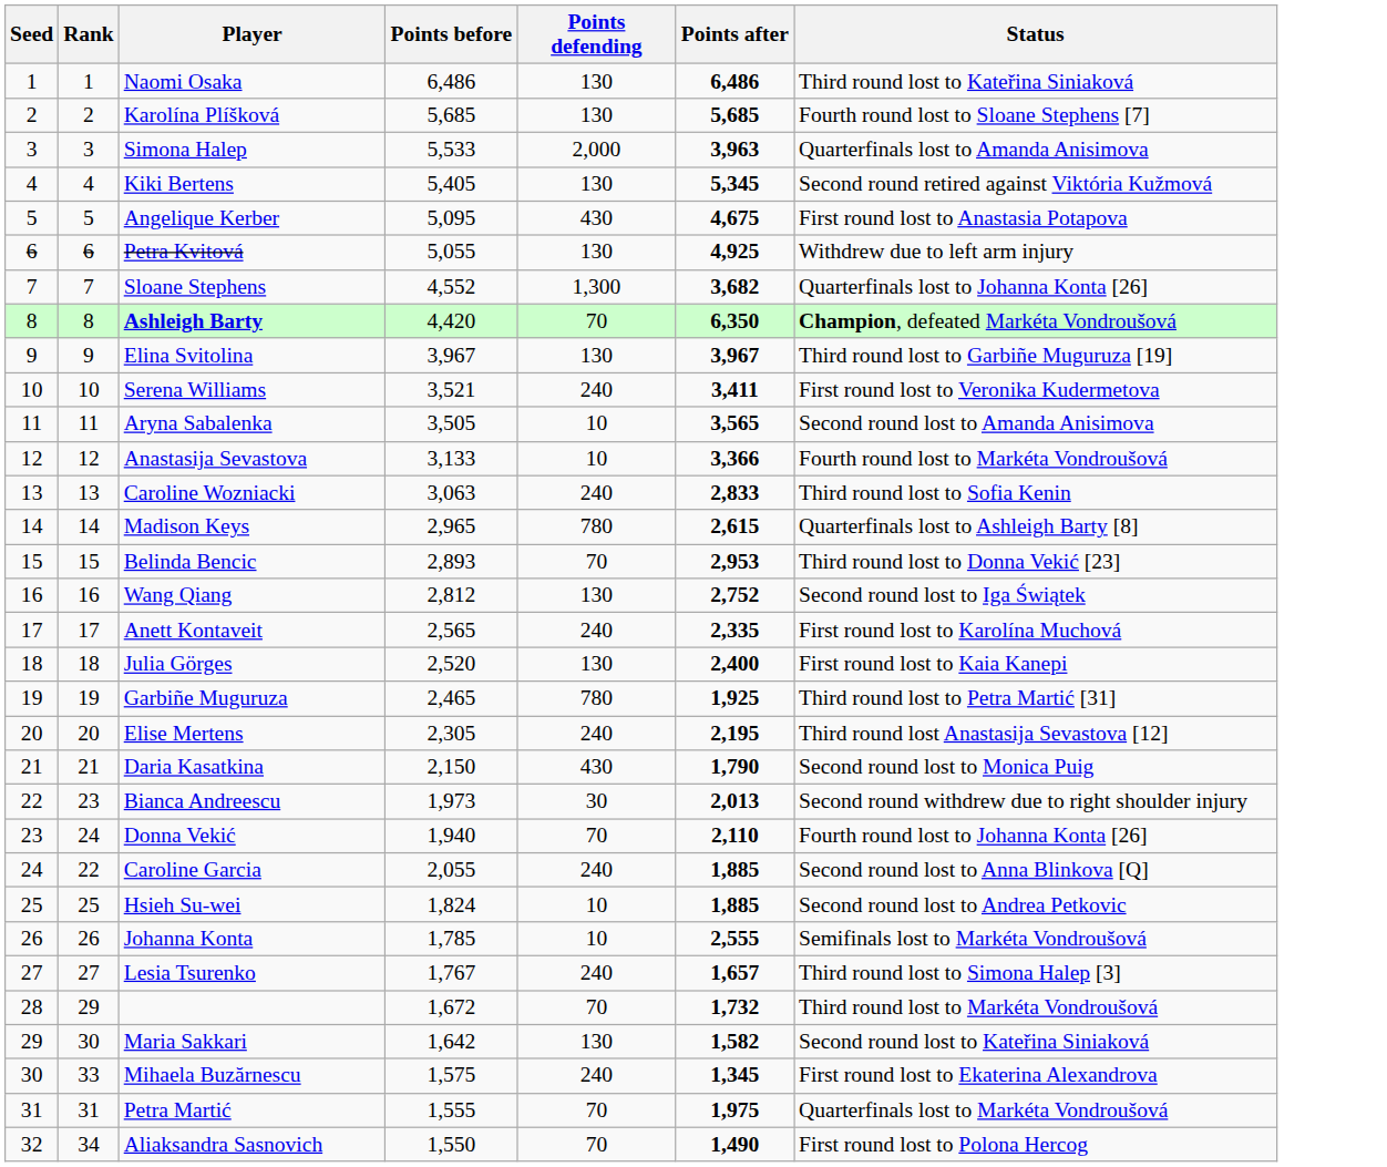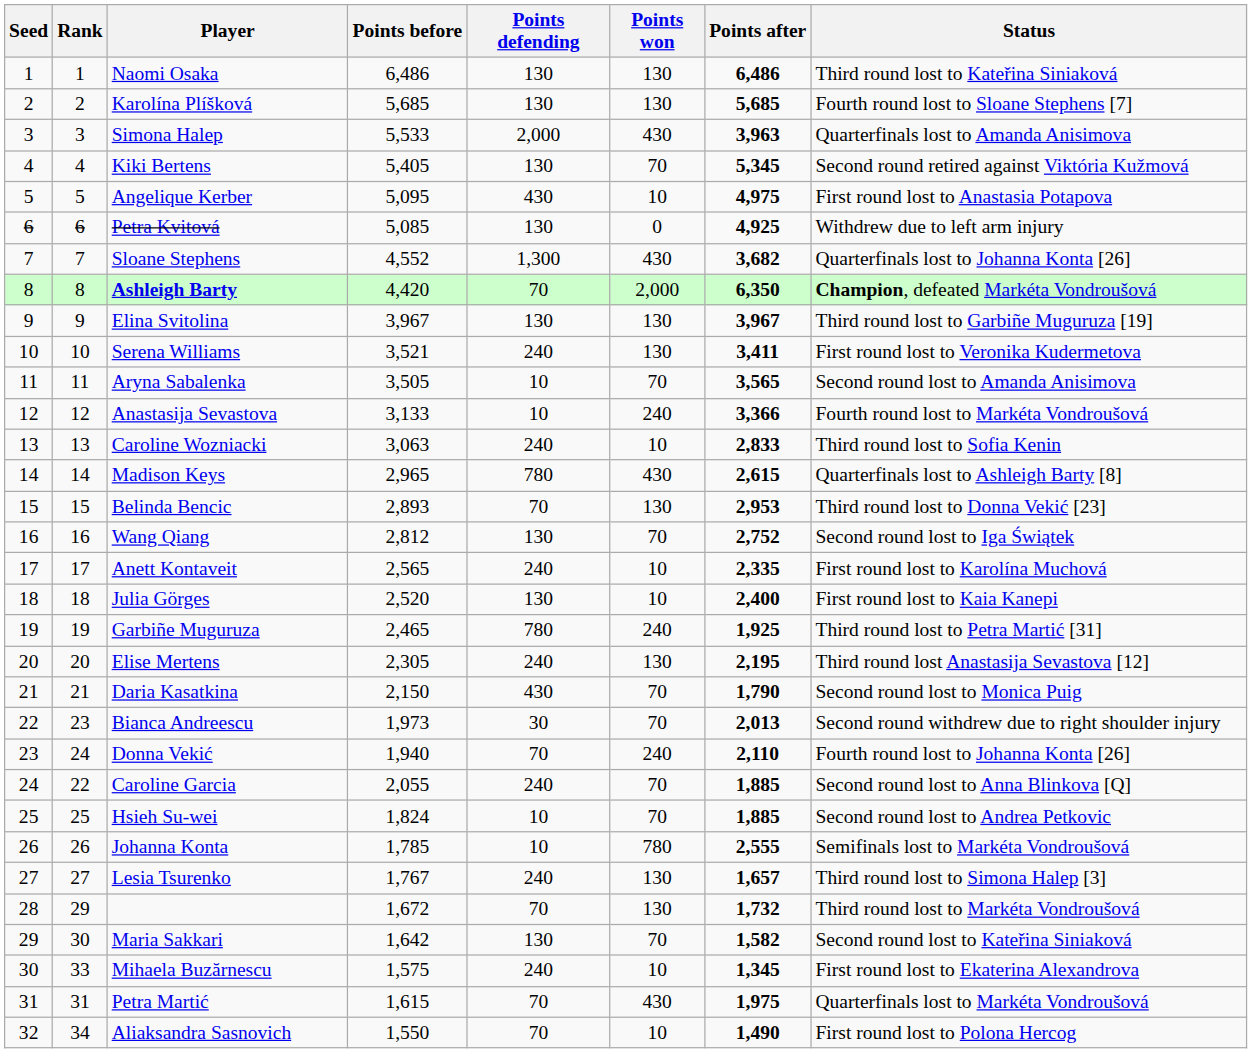 <table class="wikitable sortable collapsible uncollapsed">
 <tr>
 <th style="width:30px;">Seed</th>
 <th style="width:30px;">Rank</th>
 <th style="width:190px;">Player</th>
 <th style="width:90px;">Points before</th>
 <th style="width:110px;"><a href='#'>Points defending</a></th>
+<th style="width:70px;"><a href='#'>Points won</a></th>
 <th style="width:80px;">Points after</th>
 <th style="width:350px;">Status</th>
 </tr>
 <tr>
 <td style="text-align:center;">1</td>
 <td style="text-align:center;">1</td>
 <td> <a href='#'>Naomi Osaka</a></td>
 <td style="text-align:center;">6,486</td>
+<td style="text-align:center;">130</td>
 <td style="text-align:center;">130</td>
 <td style="text-align:center;"><strong>6,486</strong></td>
 <td>Third round lost to  <a href='#'>Kateřina Siniaková</a></td>
 </tr>
 <tr>
 <td style="text-align:center;">2</td>
 <td style="text-align:center;">2</td>
 <td> <a href='#'>Karolína Plíšková</a></td>
 <td style="text-align:center;">5,685</td>
 <td style="text-align:center;">130</td>
+<td style="text-align:center;">130</td>
 <td style="text-align:center;"><strong>5,685</strong></td>
 <td>Fourth round lost to  <a href='#'>Sloane Stephens</a> [7]</td>
 </tr>
 <tr>
 <td style="text-align:center;">3</td>
 <td style="text-align:center;">3</td>
 <td> <a href='#'>Simona Halep</a></td>
 <td style="text-align:center;">5,533</td>
 <td style="text-align:center;">2,000</td>
+<td style="text-align:center;">430</td>
 <td style="text-align:center;"><strong>3,963</strong></td>
 <td>Quarterfinals lost to  <a href='#'>Amanda Anisimova</a></td>
 </tr>
 <tr>
 <td style="text-align:center;">4</td>
 <td style="text-align:center;">4</td>
 <td> <a href='#'>Kiki Bertens</a></td>
 <td style="text-align:center;">5,405</td>
 <td style="text-align:center;">130</td>
+<td style="text-align:center;">70</td>
 <td style="text-align:center;"><strong>5,345</strong></td>
 <td>Second round retired against  <a href='#'>Viktória Kužmová</a></td>
 </tr>
 <tr>
 <td style="text-align:center;">5</td>
 <td style="text-align:center;">5</td>
 <td> <a href='#'>Angelique Kerber</a></td>
 <td style="text-align:center;">5,095</td>
 <td style="text-align:center;">430</td>
-<td style="text-align:center;"><strong>4,675</strong></td>
+<td style="text-align:center;">10</td>
+<td style="text-align:center;"><strong>4,975</strong></td>
 <td>First round lost to  <a href='#'>Anastasia Potapova</a></td>
 </tr>
 <tr>
 <td style="text-align:center;"><s>6</s></td>
 <td style="text-align:center;"><s>6</s></td>
 <td><s> <a href='#'>Petra Kvitová</a></s></td>
-<td style="text-align:center;">5,055</td>
+<td style="text-align:center;">5,085</td>
 <td style="text-align:center;">130</td>
+<td style="text-align:center;">0</td>
 <td style="text-align:center;"><strong>4,925</strong></td>
 <td>Withdrew due to left arm injury</td>
 </tr>
 <tr>
 <td style="text-align:center;">7</td>
 <td style="text-align:center;">7</td>
 <td> <a href='#'>Sloane Stephens</a></td>
 <td style="text-align:center;">4,552</td>
 <td style="text-align:center;">1,300</td>
+<td style="text-align:center;">430</td>
 <td style="text-align:center;"><strong>3,682</strong></td>
 <td>Quarterfinals lost to  <a href='#'>Johanna Konta</a> [26]</td>
 </tr>
 <tr style="background:#cfc;">
 <td style="text-align:center;">8</td>
 <td style="text-align:center;">8</td>
 <td> <strong><a href='#'>Ashleigh Barty</a></strong></td>
 <td style="text-align:center;">4,420</td>
 <td style="text-align:center;">70</td>
+<td style="text-align:center;">2,000</td>
 <td style="text-align:center;"><strong>6,350</strong></td>
 <td><strong>Champion</strong>, defeated  <a href='#'>Markéta Vondroušová</a></td>
 </tr>
 <tr>
 <td style="text-align:center;">9</td>
 <td style="text-align:center;">9</td>
 <td> <a href='#'>Elina Svitolina</a></td>
 <td style="text-align:center;">3,967</td>
+<td style="text-align:center;">130</td>
 <td style="text-align:center;">130</td>
 <td style="text-align:center;"><strong>3,967</strong></td>
 <td>Third round lost to  <a href='#'>Garbiñe Muguruza</a> [19]</td>
 </tr>
 <tr>
 <td style="text-align:center;">10</td>
 <td style="text-align:center;">10</td>
 <td> <a href='#'>Serena Williams</a></td>
 <td style="text-align:center;">3,521</td>
 <td style="text-align:center;">240</td>
+<td style="text-align:center;">130</td>
 <td style="text-align:center;"><strong>3,411</strong></td>
 <td>First round lost to  <a href='#'>Veronika Kudermetova</a></td>
 </tr>
 <tr>
 <td style="text-align:center;">11</td>
 <td style="text-align:center;">11</td>
 <td> <a href='#'>Aryna Sabalenka</a></td>
 <td style="text-align:center;">3,505</td>
 <td style="text-align:center;">10</td>
+<td style="text-align:center;">70</td>
 <td style="text-align:center;"><strong>3,565</strong></td>
 <td>Second round lost to  <a href='#'>Amanda Anisimova</a></td>
 </tr>
 <tr>
 <td style="text-align:center;">12</td>
 <td style="text-align:center;">12</td>
 <td> <a href='#'>Anastasija Sevastova</a></td>
 <td style="text-align:center;">3,133</td>
 <td style="text-align:center;">10</td>
+<td style="text-align:center;">240</td>
 <td style="text-align:center;"><strong>3,366</strong></td>
 <td>Fourth round lost to  <a href='#'>Markéta Vondroušová</a></td>
 </tr>
 <tr>
 <td style="text-align:center;">13</td>
 <td style="text-align:center;">13</td>
 <td> <a href='#'>Caroline Wozniacki</a></td>
 <td style="text-align:center;">3,063</td>
 <td style="text-align:center;">240</td>
+<td style="text-align:center;">10</td>
 <td style="text-align:center;"><strong>2,833</strong></td>
 <td>Third round lost to  <a href='#'>Sofia Kenin</a></td>
 </tr>
 <tr>
 <td style="text-align:center;">14</td>
 <td style="text-align:center;">14</td>
 <td> <a href='#'>Madison Keys</a></td>
 <td style="text-align:center;">2,965</td>
 <td style="text-align:center;">780</td>
+<td style="text-align:center;">430</td>
 <td style="text-align:center;"><strong>2,615</strong></td>
 <td>Quarterfinals lost to  <a href='#'>Ashleigh Barty</a> [8]</td>
 </tr>
 <tr>
 <td style="text-align:center;">15</td>
 <td style="text-align:center;">15</td>
 <td> <a href='#'>Belinda Bencic</a></td>
 <td style="text-align:center;">2,893</td>
 <td style="text-align:center;">70</td>
+<td style="text-align:center;">130</td>
 <td style="text-align:center;"><strong>2,953</strong></td>
 <td>Third round lost to  <a href='#'>Donna Vekić</a> [23]</td>
 </tr>
 <tr>
 <td style="text-align:center;">16</td>
 <td style="text-align:center;">16</td>
 <td> <a href='#'>Wang Qiang</a></td>
 <td style="text-align:center;">2,812</td>
 <td style="text-align:center;">130</td>
+<td style="text-align:center;">70</td>
 <td style="text-align:center;"><strong>2,752</strong></td>
 <td>Second round lost to  <a href='#'>Iga Świątek</a></td>
 </tr>
 <tr>
 <td style="text-align:center;">17</td>
 <td style="text-align:center;">17</td>
 <td> <a href='#'>Anett Kontaveit</a></td>
 <td style="text-align:center;">2,565</td>
 <td style="text-align:center;">240</td>
+<td style="text-align:center;">10</td>
 <td style="text-align:center;"><strong>2,335</strong></td>
 <td>First round lost to  <a href='#'>Karolína Muchová</a></td>
 </tr>
 <tr>
 <td style="text-align:center;">18</td>
 <td style="text-align:center;">18</td>
 <td> <a href='#'>Julia Görges</a></td>
 <td style="text-align:center;">2,520</td>
 <td style="text-align:center;">130</td>
+<td style="text-align:center;">10</td>
 <td style="text-align:center;"><strong>2,400</strong></td>
 <td>First round lost to  <a href='#'>Kaia Kanepi</a></td>
 </tr>
 <tr>
 <td style="text-align:center;">19</td>
 <td style="text-align:center;">19</td>
 <td> <a href='#'>Garbiñe Muguruza</a></td>
 <td style="text-align:center;">2,465</td>
 <td style="text-align:center;">780</td>
+<td style="text-align:center;">240</td>
 <td style="text-align:center;"><strong>1,925</strong></td>
 <td>Third round lost to  <a href='#'>Petra Martić</a> [31]</td>
 </tr>
 <tr>
 <td style="text-align:center;">20</td>
 <td style="text-align:center;">20</td>
 <td> <a href='#'>Elise Mertens</a></td>
 <td style="text-align:center;">2,305</td>
 <td style="text-align:center;">240</td>
+<td style="text-align:center;">130</td>
 <td style="text-align:center;"><strong>2,195</strong></td>
 <td>Third round lost  <a href='#'>Anastasija Sevastova</a> [12]</td>
 </tr>
 <tr>
 <td style="text-align:center;">21</td>
 <td style="text-align:center;">21</td>
 <td> <a href='#'>Daria Kasatkina</a></td>
 <td style="text-align:center;">2,150</td>
 <td style="text-align:center;">430</td>
+<td style="text-align:center;">70</td>
 <td style="text-align:center;"><strong>1,790</strong></td>
 <td>Second round lost to  <a href='#'>Monica Puig</a></td>
 </tr>
 <tr>
 <td style="text-align:center;">22</td>
 <td style="text-align:center;">23</td>
 <td> <a href='#'>Bianca Andreescu</a></td>
 <td style="text-align:center;">1,973</td>
 <td style="text-align:center;">30</td>
+<td style="text-align:center;">70</td>
 <td style="text-align:center;"><strong>2,013</strong></td>
 <td>Second round withdrew due to right shoulder injury</td>
 </tr>
 <tr>
 <td style="text-align:center;">23</td>
 <td style="text-align:center;">24</td>
 <td> <a href='#'>Donna Vekić</a></td>
 <td style="text-align:center;">1,940</td>
 <td style="text-align:center;">70</td>
+<td style="text-align:center;">240</td>
 <td style="text-align:center;"><strong>2,110</strong></td>
 <td>Fourth round lost to  <a href='#'>Johanna Konta</a> [26]</td>
 </tr>
 <tr>
 <td style="text-align:center;">24</td>
 <td style="text-align:center;">22</td>
 <td> <a href='#'>Caroline Garcia</a></td>
 <td style="text-align:center;">2,055</td>
 <td style="text-align:center;">240</td>
+<td style="text-align:center;">70</td>
 <td style="text-align:center;"><strong>1,885</strong></td>
 <td>Second round lost to  <a href='#'>Anna Blinkova</a> [Q]</td>
 </tr>
 <tr>
 <td style="text-align:center;">25</td>
 <td style="text-align:center;">25</td>
 <td> <a href='#'>Hsieh Su-wei</a></td>
 <td style="text-align:center;">1,824</td>
 <td style="text-align:center;">10</td>
+<td style="text-align:center;">70</td>
 <td style="text-align:center;"><strong>1,885</strong></td>
 <td>Second round lost to  <a href='#'>Andrea Petkovic</a></td>
 </tr>
 <tr>
 <td style="text-align:center;">26</td>
 <td style="text-align:center;">26</td>
 <td> <a href='#'>Johanna Konta</a></td>
 <td style="text-align:center;">1,785</td>
 <td style="text-align:center;">10</td>
+<td style="text-align:center;">780</td>
 <td style="text-align:center;"><strong>2,555</strong></td>
 <td>Semifinals lost to   <a href='#'>Markéta Vondroušová</a></td>
 </tr>
 <tr>
 <td style="text-align:center;">27</td>
 <td style="text-align:center;">27</td>
 <td> <a href='#'>Lesia Tsurenko</a></td>
 <td style="text-align:center;">1,767</td>
 <td style="text-align:center;">240</td>
+<td style="text-align:center;">130</td>
 <td style="text-align:center;"><strong>1,657</strong></td>
 <td>Third round lost to  <a href='#'>Simona Halep</a> [3]</td>
 </tr>
 <tr>
 <td style="text-align:center;">28</td>
 <td style="text-align:center;">29</td>
 <td></td>
 <td style="text-align:center;">1,672</td>
 <td style="text-align:center;">70</td>
+<td style="text-align:center;">130</td>
 <td style="text-align:center;"><strong>1,732</strong></td>
 <td>Third round lost to  <a href='#'>Markéta Vondroušová</a></td>
 </tr>
 <tr>
 <td style="text-align:center;">29</td>
 <td style="text-align:center;">30</td>
 <td> <a href='#'>Maria Sakkari</a></td>
 <td style="text-align:center;">1,642</td>
 <td style="text-align:center;">130</td>
+<td style="text-align:center;">70</td>
 <td style="text-align:center;"><strong>1,582</strong></td>
 <td>Second round lost to  <a href='#'>Kateřina Siniaková</a></td>
 </tr>
 <tr>
 <td style="text-align:center;">30</td>
 <td style="text-align:center;">33</td>
 <td> <a href='#'>Mihaela Buzărnescu</a></td>
 <td style="text-align:center;">1,575</td>
 <td style="text-align:center;">240</td>
+<td style="text-align:center;">10</td>
 <td style="text-align:center;"><strong>1,345</strong></td>
 <td>First round lost to  <a href='#'>Ekaterina Alexandrova</a></td>
 </tr>
 <tr>
 <td style="text-align:center;">31</td>
 <td style="text-align:center;">31</td>
 <td> <a href='#'>Petra Martić</a></td>
-<td style="text-align:center;">1,555</td>
+<td style="text-align:center;">1,615</td>
 <td style="text-align:center;">70</td>
+<td style="text-align:center;">430</td>
 <td style="text-align:center;"><strong>1,975</strong></td>
 <td>Quarterfinals lost to  <a href='#'>Markéta Vondroušová</a></td>
 </tr>
 <tr>
 <td style="text-align:center;">32</td>
 <td style="text-align:center;">34</td>
 <td> <a href='#'>Aliaksandra Sasnovich</a></td>
 <td style="text-align:center;">1,550</td>
 <td style="text-align:center;">70</td>
+<td style="text-align:center;">10</td>
 <td style="text-align:center;"><strong>1,490</strong></td>
 <td>First round lost to  <a href='#'>Polona Hercog</a></td>
 </tr>
 </table>
